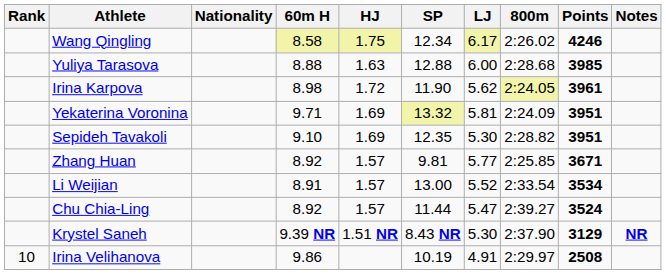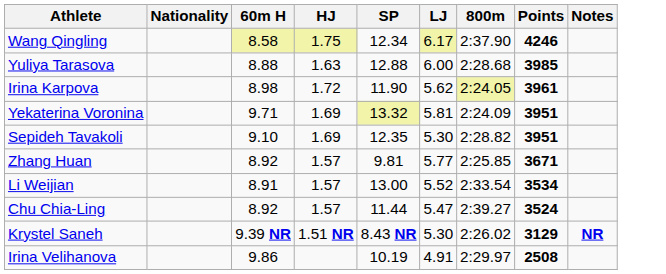 <table class="wikitable sortable" style=" text-align:center">
 <tr>
-<th>Rank</th>
 <th>Athlete</th>
 <th>Nationality</th>
 <th>60m H</th>
 <th>HJ</th>
 <th>SP</th>
 <th>LJ</th>
 <th>800m</th>
 <th>Points</th>
 <th>Notes</th>
 </tr>
 <tr>
-<td></td>
 <td align=left><a href='#'>Wang Qingling</a></td>
 <td align=left></td>
 <td bgcolor=#F2F5A9>8.58</td>
 <td bgcolor=#F2F5A9>1.75</td>
 <td>12.34</td>
 <td bgcolor=#F2F5A9>6.17</td>
-<td>2:26.02</td>
+<td>2:37.90</td>
 <td><strong>4246</strong></td>
 <td></td>
 </tr>
 <tr>
-<td></td>
 <td align=left><a href='#'>Yuliya Tarasova</a></td>
 <td align=left></td>
 <td>8.88</td>
 <td>1.63</td>
 <td>12.88</td>
 <td>6.00</td>
 <td>2:28.68</td>
 <td><strong>3985</strong></td>
 <td></td>
 </tr>
 <tr>
-<td></td>
 <td align=left><a href='#'>Irina Karpova</a></td>
 <td align=left></td>
 <td>8.98</td>
 <td>1.72</td>
 <td>11.90</td>
 <td>5.62</td>
 <td bgcolor=#F2F5A9>2:24.05</td>
 <td><strong>3961</strong></td>
 <td></td>
 </tr>
 <tr>
-<td></td>
 <td align=left><a href='#'>Yekaterina Voronina</a></td>
 <td align=left></td>
 <td>9.71</td>
 <td>1.69</td>
 <td bgcolor=#F2F5A9>13.32</td>
 <td>5.81</td>
 <td>2:24.09</td>
 <td><strong>3951</strong></td>
 <td></td>
 </tr>
 <tr>
-<td></td>
 <td align=left><a href='#'>Sepideh Tavakoli</a></td>
 <td align=left></td>
 <td>9.10</td>
 <td>1.69</td>
 <td>12.35</td>
 <td>5.30</td>
 <td>2:28.82</td>
 <td><strong>3951</strong></td>
 <td></td>
 </tr>
 <tr>
-<td></td>
 <td align=left><a href='#'>Zhang Huan</a></td>
 <td align=left></td>
 <td>8.92</td>
 <td>1.57</td>
 <td>9.81</td>
 <td>5.77</td>
 <td>2:25.85</td>
 <td><strong>3671</strong></td>
 <td></td>
 </tr>
 <tr>
-<td></td>
 <td align=left><a href='#'>Li Weijian</a></td>
 <td align=left></td>
 <td>8.91</td>
 <td>1.57</td>
 <td>13.00</td>
 <td>5.52</td>
 <td>2:33.54</td>
 <td><strong>3534</strong></td>
 <td></td>
 </tr>
 <tr>
-<td></td>
 <td align=left><a href='#'>Chu Chia-Ling</a></td>
 <td align=left></td>
 <td>8.92</td>
 <td>1.57</td>
 <td>11.44</td>
 <td>5.47</td>
 <td>2:39.27</td>
 <td><strong>3524</strong></td>
 <td></td>
 </tr>
 <tr>
-<td></td>
 <td align=left><a href='#'>Krystel Saneh</a></td>
 <td align=left></td>
 <td>9.39 <strong><a href='#'>NR</a></strong></td>
 <td>1.51 <strong><a href='#'>NR</a></strong></td>
 <td>8.43 <strong><a href='#'>NR</a></strong></td>
 <td>5.30</td>
-<td>2:37.90</td>
+<td>2:26.02</td>
 <td><strong>3129</strong></td>
 <td><strong><a href='#'>NR</a></strong></td>
 </tr>
 <tr>
-<td>10</td>
 <td align=left><a href='#'>Irina Velihanova</a></td>
 <td align=left></td>
 <td>9.86</td>
 <td></td>
 <td>10.19</td>
 <td>4.91</td>
 <td>2:29.97</td>
 <td><strong>2508</strong></td>
 <td></td>
 </tr>
 </table>
